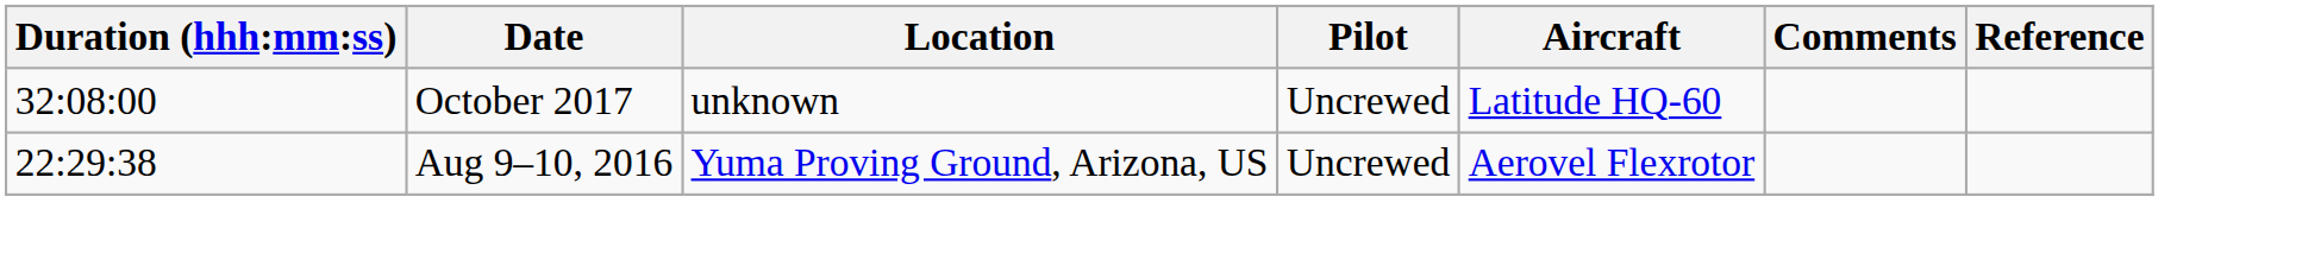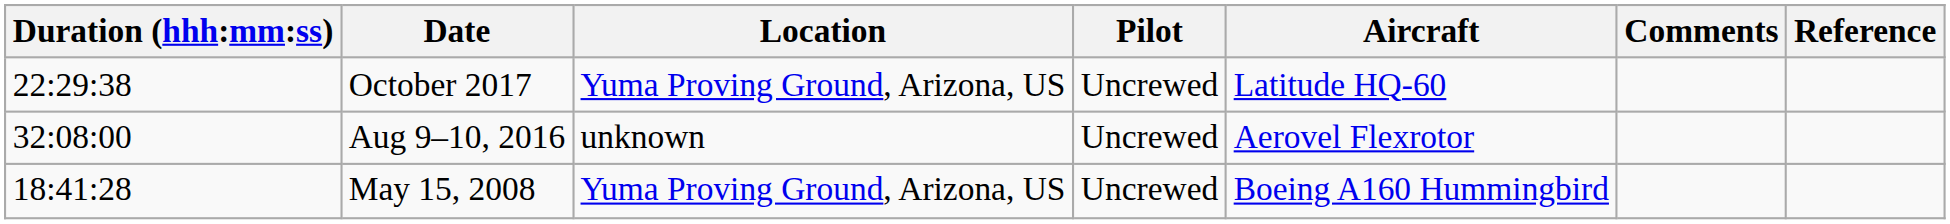 <table class="wikitable">
 <tr>
 <th>Duration (<a href='#'>hhh</a>:<a href='#'>mm</a>:<a href='#'>ss</a>)</th>
 <th>Date</th>
 <th>Location</th>
 <th>Pilot</th>
 <th>Aircraft</th>
 <th>Comments</th>
 <th>Reference</th>
 </tr>
 <tr>
-<td>32:08:00</td>
+<td>22:29:38</td>
 <td>October 2017</td>
-<td>unknown</td>
+<td><a href='#'>Yuma Proving Ground</a>, Arizona, US</td>
 <td>Uncrewed</td>
 <td><a href='#'>Latitude HQ-60</a></td>
 <td></td>
 <td></td>
 </tr>
 <tr>
-<td>22:29:38</td>
+<td>32:08:00</td>
 <td>Aug 9–10, 2016</td>
-<td><a href='#'>Yuma Proving Ground</a>, Arizona, US</td>
+<td>unknown</td>
 <td>Uncrewed</td>
 <td><a href='#'>Aerovel Flexrotor</a></td>
 <td></td>
 <td></td>
 </tr>
+<tr>
+<td>18:41:28</td>
+<td>May 15, 2008</td>
+<td><a href='#'>Yuma Proving Ground</a>, Arizona, US</td>
+<td>Uncrewed</td>
+<td><a href='#'>Boeing A160 Hummingbird</a></td>
+<td></td>
+<td></td>
+</tr>
 </table>
